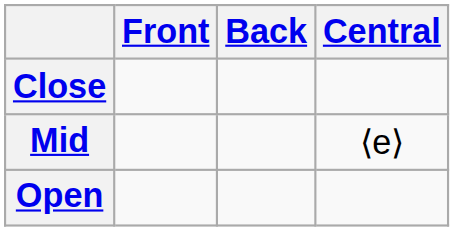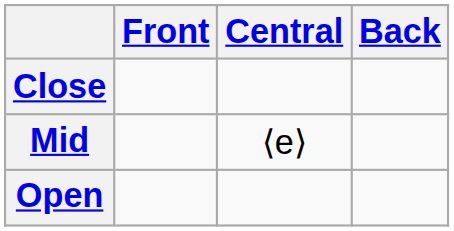 <table class="wikitable" style="text-align:center">
 <tr>
 <th></th>
 <th><a href='#'>Front</a></th>
+<th><a href='#'>Central</a></th>
 <th><a href='#'>Back</a></th>
-<th><a href='#'>Central</a></th>
 </tr>
 <tr style="text-align: center;">
 <th><a href='#'>Close</a></th>
 <td></td>
 <td></td>
 <td></td>
 </tr>
 <tr style="text-align: center;">
 <th><a href='#'>Mid</a></th>
 <td></td>
+<td> ⟨e⟩</td>
 <td></td>
-<td> ⟨e⟩</td>
 </tr>
 <tr style="text-align: center;">
 <th><a href='#'>Open</a></th>
 <td></td>
 <td></td>
 <td></td>
 </tr>
 </table>
